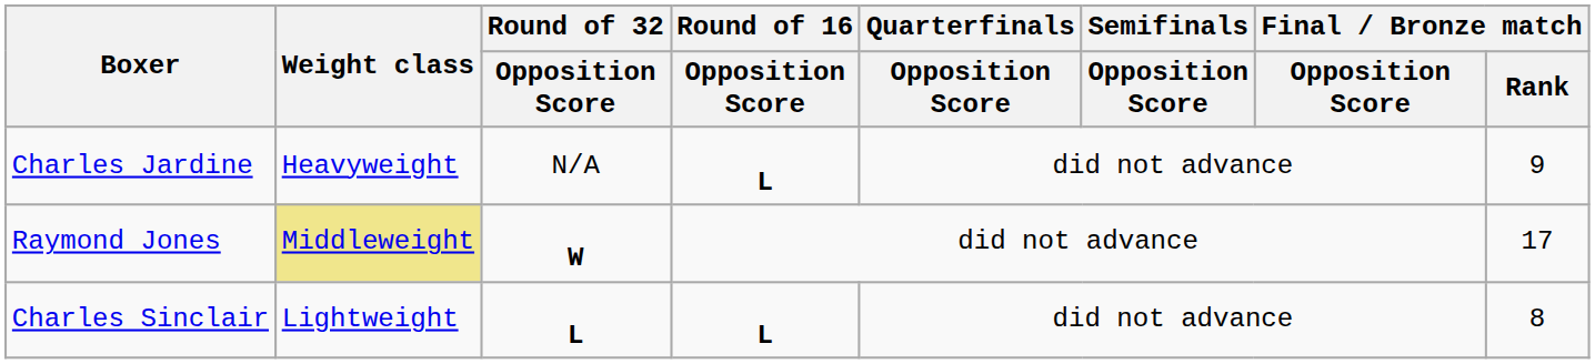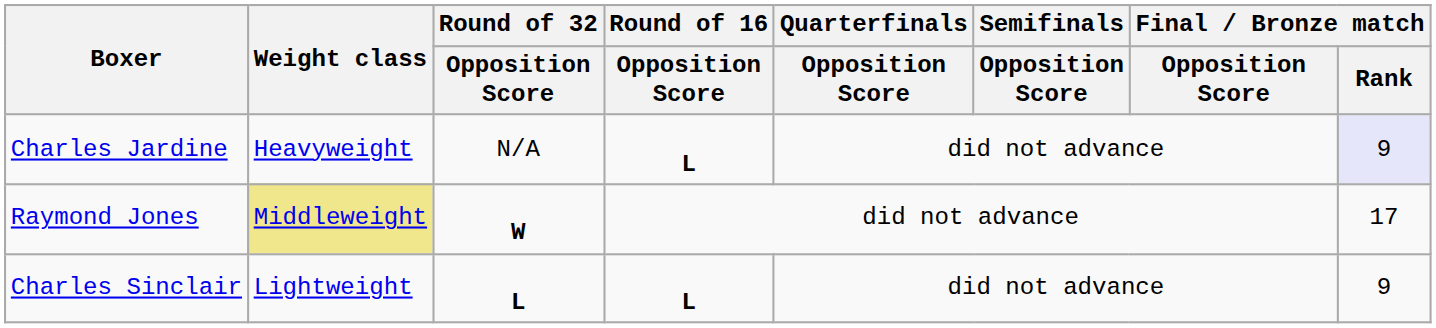 <table class=wikitable style="font-size:90%">
 <tr>
 <th rowspan="2">Boxer</th>
 <th rowspan="2">Weight class</th>
 <th>Round of 32</th>
 <th>Round of 16</th>
 <th>Quarterfinals</th>
 <th>Semifinals</th>
 <th colspan="2">Final / Bronze match</th>
 </tr>
 <tr>
 <th>Opposition<br>Score</th>
 <th>Opposition<br>Score</th>
 <th>Opposition<br>Score</th>
 <th>Opposition<br>Score</th>
 <th>Opposition<br>Score</th>
 <th>Rank</th>
 </tr>
 <tr>
 <td><a href='#'>Charles Jardine</a></td>
 <td><a href='#'>Heavyweight</a></td>
 <td align=center>N/A</td>
 <td align=center> <br> <strong>L</strong></td>
 <td align=center colspan=3>did not advance</td>
-<td align=center>9</td>
+<td align=center style="background: lavender;">9</td>
 </tr>
 <tr>
 <td><a href='#'>Raymond Jones</a></td>
 <td style="background: khaki;"><a href='#'>Middleweight</a></td>
 <td align=center> <br> <strong>W</strong></td>
 <td align=center colspan=4>did not advance</td>
 <td align=center>17</td>
 </tr>
 <tr>
 <td><a href='#'>Charles Sinclair</a></td>
 <td><a href='#'>Lightweight</a></td>
 <td align=center> <br> <strong>L</strong></td>
 <td align=center> <br> <strong>L</strong></td>
 <td align=center colspan=3>did not advance</td>
-<td align=center>8</td>
+<td align=center>9</td>
 </tr>
 </table>
